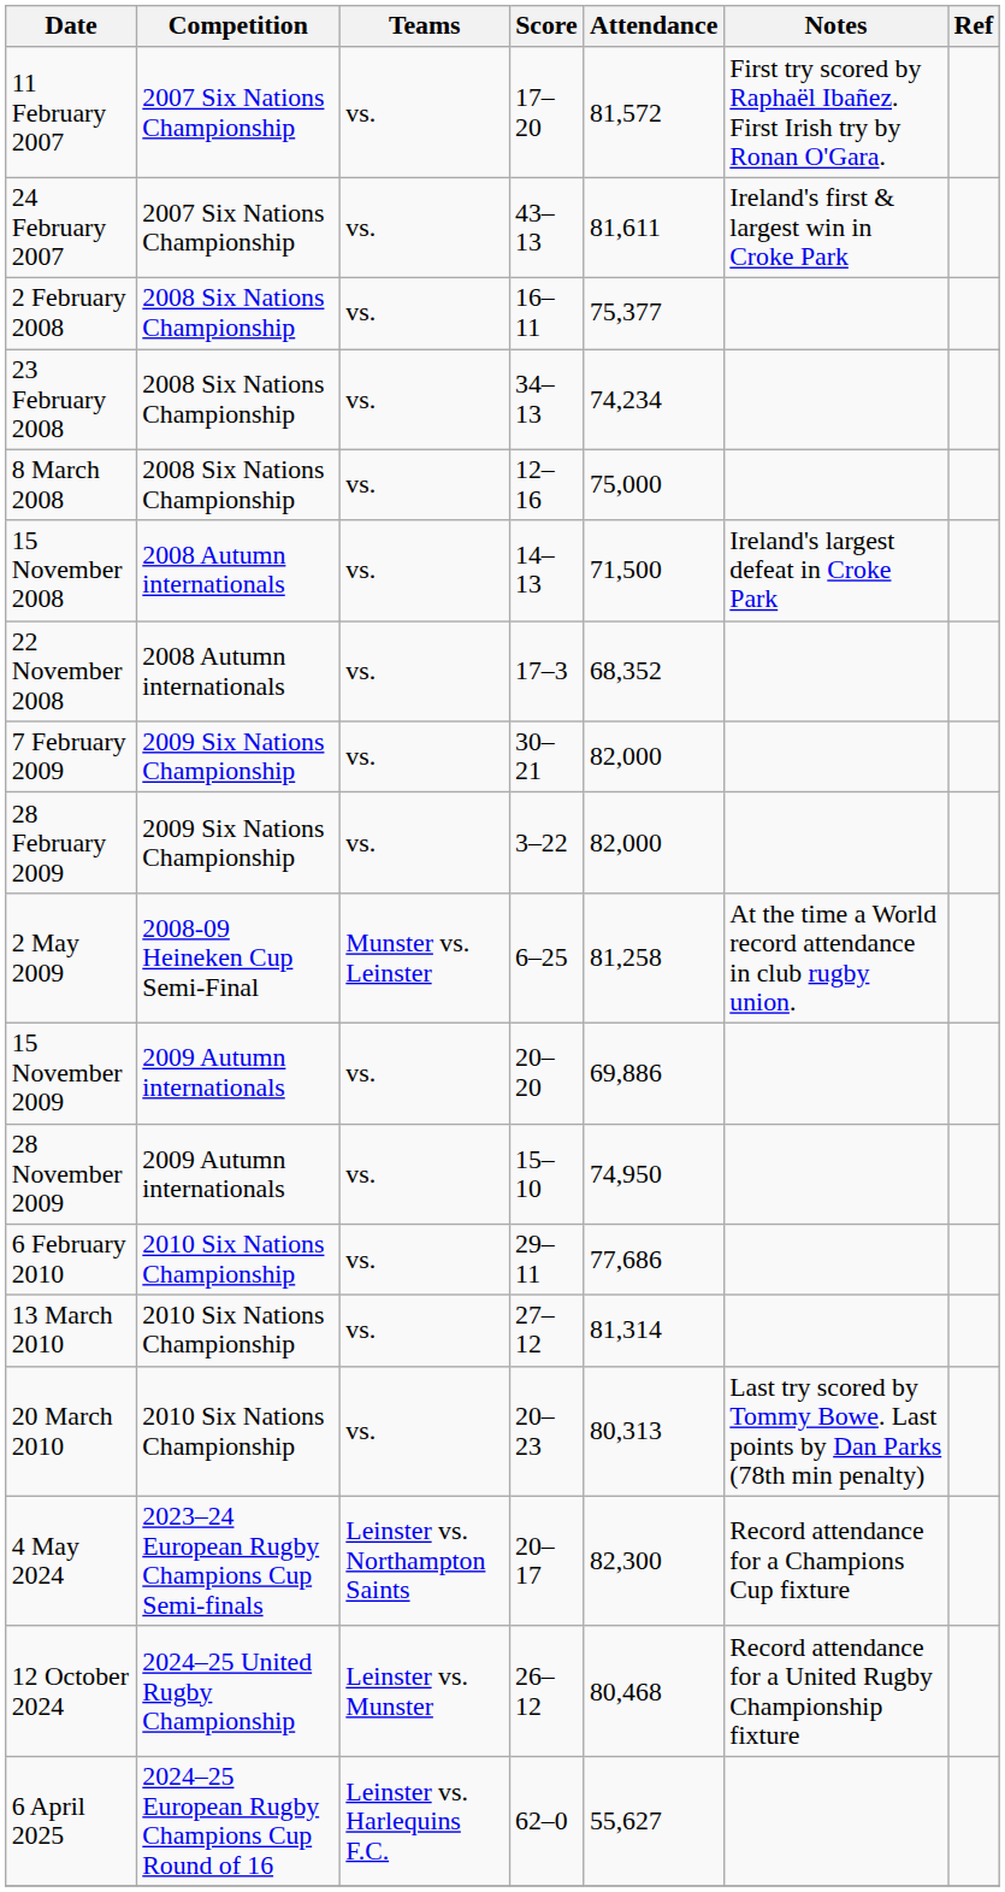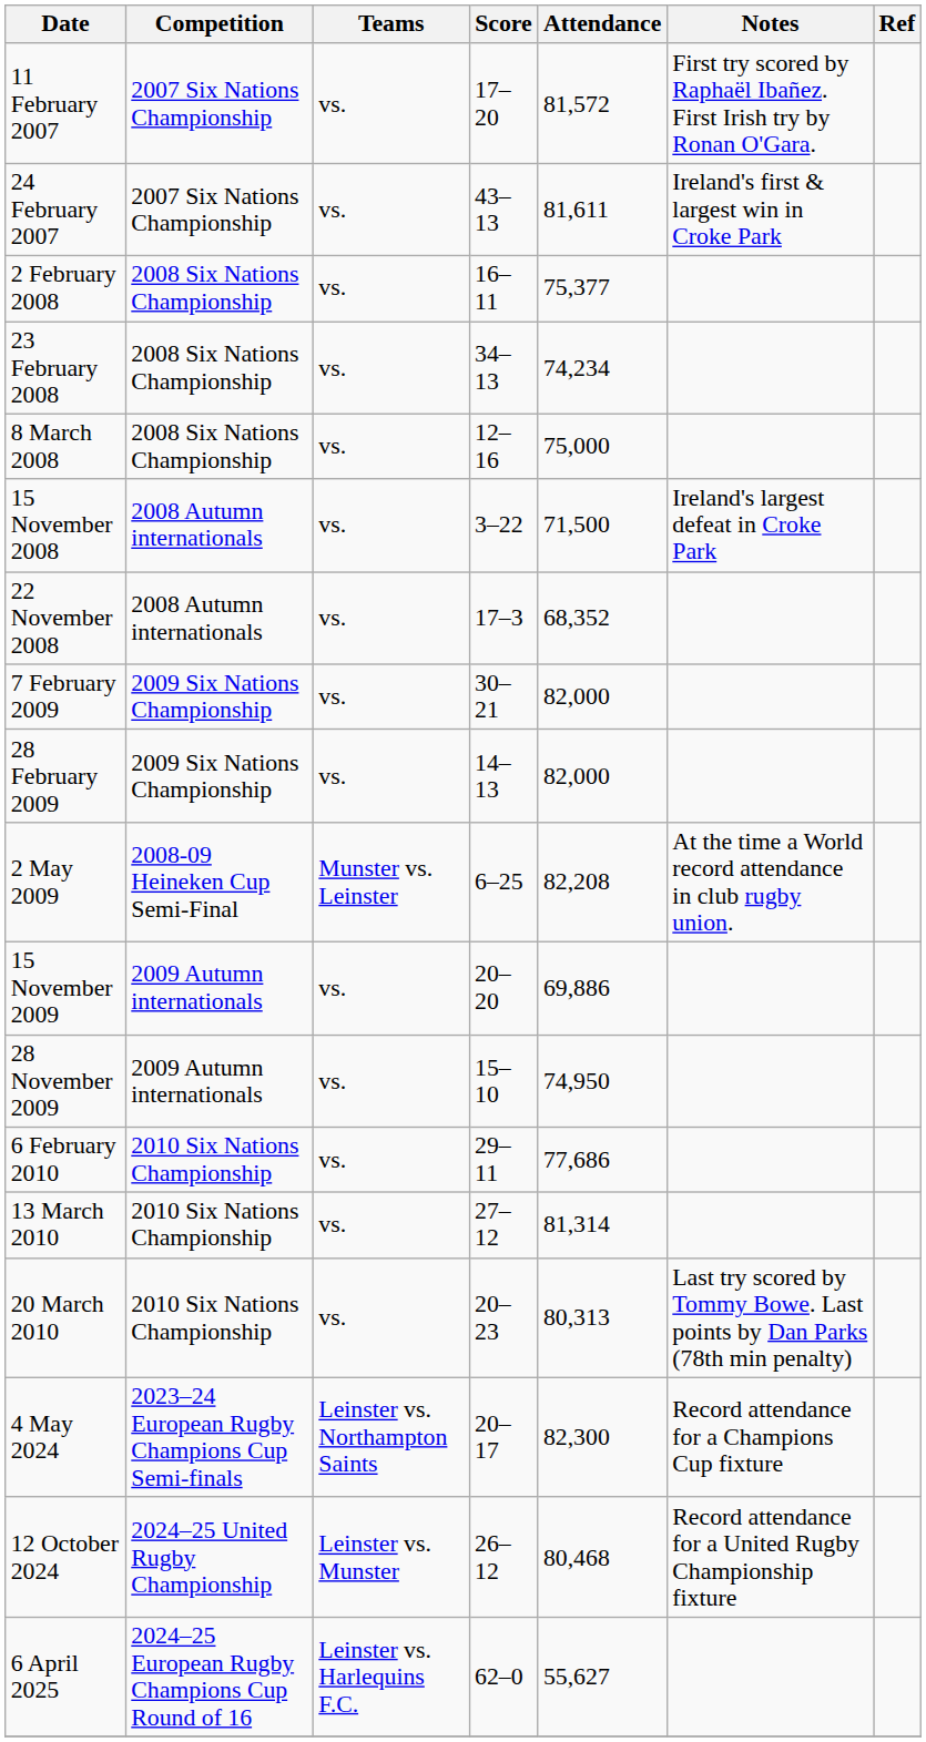 <table class="wikitable">
 <tr>
 <th>Date</th>
 <th>Competition</th>
 <th>Teams</th>
 <th>Score</th>
 <th>Attendance</th>
 <th>Notes</th>
 <th>Ref</th>
 </tr>
 <tr>
 <td>11 February 2007</td>
 <td><a href='#'>2007 Six Nations Championship</a></td>
 <td>  vs. </td>
 <td>17–20</td>
 <td>81,572</td>
 <td>First try scored by <a href='#'>Raphaël Ibañez</a>. First Irish try by <a href='#'>Ronan O'Gara</a>.</td>
 <td></td>
 </tr>
 <tr>
 <td>24 February 2007</td>
 <td>2007 Six Nations Championship</td>
 <td>  vs. </td>
 <td>43–13</td>
 <td>81,611</td>
 <td>Ireland's first & largest win in <a href='#'>Croke Park</a></td>
 <td></td>
 </tr>
 <tr>
 <td>2 February 2008</td>
 <td><a href='#'>2008 Six Nations Championship</a></td>
 <td>  vs. </td>
 <td>16–11</td>
 <td>75,377</td>
 <td></td>
 <td></td>
 </tr>
 <tr>
 <td>23 February 2008</td>
 <td>2008 Six Nations Championship</td>
 <td>  vs. </td>
 <td>34–13</td>
 <td>74,234</td>
 <td></td>
 <td></td>
 </tr>
 <tr>
 <td>8 March 2008</td>
 <td>2008 Six Nations Championship</td>
 <td>  vs. </td>
 <td>12–16</td>
 <td>75,000</td>
 <td></td>
 <td></td>
 </tr>
 <tr>
 <td>15 November 2008</td>
 <td><a href='#'>2008 Autumn internationals</a></td>
 <td>  vs. </td>
-<td>14–13</td>
+<td>3–22</td>
 <td>71,500</td>
 <td>Ireland's largest defeat in <a href='#'>Croke Park</a></td>
 <td></td>
 </tr>
 <tr>
 <td>22 November 2008</td>
 <td>2008 Autumn internationals</td>
 <td>  vs. </td>
 <td>17–3</td>
 <td>68,352</td>
 <td></td>
 <td></td>
 </tr>
 <tr>
 <td>7 February 2009</td>
 <td><a href='#'>2009 Six Nations Championship</a></td>
 <td>  vs. </td>
 <td>30–21</td>
 <td>82,000</td>
 <td></td>
 <td></td>
 </tr>
 <tr>
 <td>28 February 2009</td>
 <td>2009 Six Nations Championship</td>
 <td> vs. </td>
-<td>3–22</td>
+<td>14–13</td>
 <td>82,000</td>
 <td></td>
 <td></td>
 </tr>
 <tr>
 <td>2 May 2009</td>
 <td><a href='#'>2008-09 Heineken Cup</a> Semi-Final</td>
 <td> <a href='#'>Munster</a> vs.  <a href='#'>Leinster</a></td>
 <td>6–25</td>
-<td>81,258</td>
+<td>82,208</td>
 <td>At the time a World record attendance in club <a href='#'>rugby union</a>.</td>
 <td></td>
 </tr>
 <tr>
 <td>15 November 2009</td>
 <td><a href='#'>2009 Autumn internationals</a></td>
 <td> vs. </td>
 <td>20–20</td>
 <td>69,886</td>
 <td></td>
 <td></td>
 </tr>
 <tr>
 <td>28 November 2009</td>
 <td>2009 Autumn internationals</td>
 <td> vs. </td>
 <td>15–10</td>
 <td>74,950</td>
 <td></td>
 <td></td>
 </tr>
 <tr>
 <td>6 February 2010</td>
 <td><a href='#'>2010 Six Nations Championship</a></td>
 <td> vs. </td>
 <td>29–11</td>
 <td>77,686</td>
 <td></td>
 <td></td>
 </tr>
 <tr>
 <td>13 March 2010</td>
 <td>2010 Six Nations Championship</td>
 <td> vs. </td>
 <td>27–12</td>
 <td>81,314</td>
 <td></td>
 <td></td>
 </tr>
 <tr>
 <td>20 March 2010</td>
 <td>2010 Six Nations Championship</td>
 <td> vs. </td>
 <td>20–23</td>
 <td>80,313</td>
 <td>Last try scored by <a href='#'>Tommy Bowe</a>. Last points by <a href='#'>Dan Parks</a> (78th min penalty)</td>
 <td></td>
 </tr>
 <tr>
 <td>4 May 2024</td>
 <td><a href='#'>2023–24 European Rugby Champions Cup Semi-finals</a></td>
 <td> <a href='#'>Leinster</a> vs.  <a href='#'>Northampton Saints</a></td>
 <td>20–17</td>
 <td>82,300</td>
 <td>Record attendance for a Champions Cup fixture</td>
 <td></td>
 </tr>
 <tr>
 <td>12 October 2024</td>
 <td><a href='#'>2024–25 United Rugby Championship</a></td>
 <td> <a href='#'>Leinster</a> vs.  <a href='#'>Munster</a></td>
 <td>26–12</td>
 <td>80,468</td>
 <td>Record attendance for a United Rugby Championship fixture</td>
 <td></td>
 </tr>
 <tr>
 <td>6 April 2025</td>
 <td><a href='#'>2024–25 European Rugby Champions Cup Round of 16</a></td>
 <td> <a href='#'>Leinster</a> vs.  <a href='#'>Harlequins F.C.</a></td>
 <td>62–0</td>
 <td>55,627</td>
 <td></td>
 <td></td>
 </tr>
 <tr>
 </tr>
 </table>
